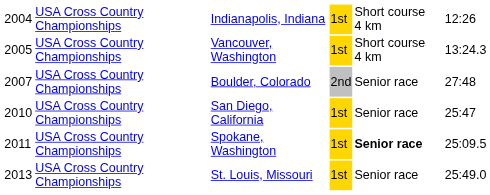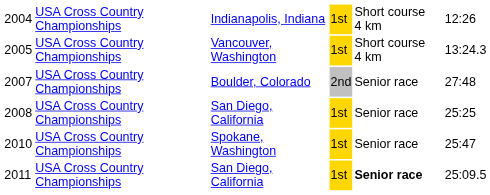 <table>
 <tr>
 <td>2004</td>
 <td><a href='#'>USA Cross Country Championships</a></td>
 <td><a href='#'>Indianapolis, Indiana</a></td>
 <td bgcolor=gold>1st</td>
 <td>Short course 4 km</td>
 <td>12:26</td>
 </tr>
 <tr>
 <td>2005</td>
 <td><a href='#'>USA Cross Country Championships</a></td>
 <td><a href='#'>Vancouver, Washington</a></td>
 <td bgcolor=gold>1st</td>
 <td>Short course 4 km</td>
 <td>13:24.3</td>
 </tr>
 <tr>
 <td>2007</td>
 <td><a href='#'>USA Cross Country Championships</a></td>
 <td><a href='#'>Boulder, Colorado</a></td>
 <td style="background:silver;">2nd</td>
 <td>Senior race</td>
 <td>27:48</td>
 </tr>
 <tr>
+<td>2008</td>
+<td><a href='#'>USA Cross Country Championships</a></td>
+<td><a href='#'>San Diego, California</a></td>
+<td bgcolor=gold>1st</td>
+<td>Senior race</td>
+<td>25:25</td>
+</tr>
+<tr>
 <td>2010</td>
 <td><a href='#'>USA Cross Country Championships</a></td>
-<td><a href='#'>San Diego, California</a></td>
+<td><a href='#'>Spokane, Washington</a></td>
 <td bgcolor=gold>1st</td>
 <td>Senior race</td>
 <td>25:47</td>
 </tr>
 <tr>
 <td>2011</td>
 <td><a href='#'>USA Cross Country Championships</a></td>
-<td><a href='#'>Spokane, Washington</a></td>
+<td><a href='#'>San Diego, California</a></td>
 <td bgcolor=gold>1st</td>
 <td><strong>Senior race</strong></td>
 <td>25:09.5</td>
 </tr>
-<tr>
-<td>2013</td>
-<td><a href='#'>USA Cross Country Championships</a></td>
-<td><a href='#'>St. Louis, Missouri</a></td>
-<td bgcolor=gold>1st</td>
-<td>Senior race</td>
-<td>25:49.0</td>
-</tr>
 </table>
